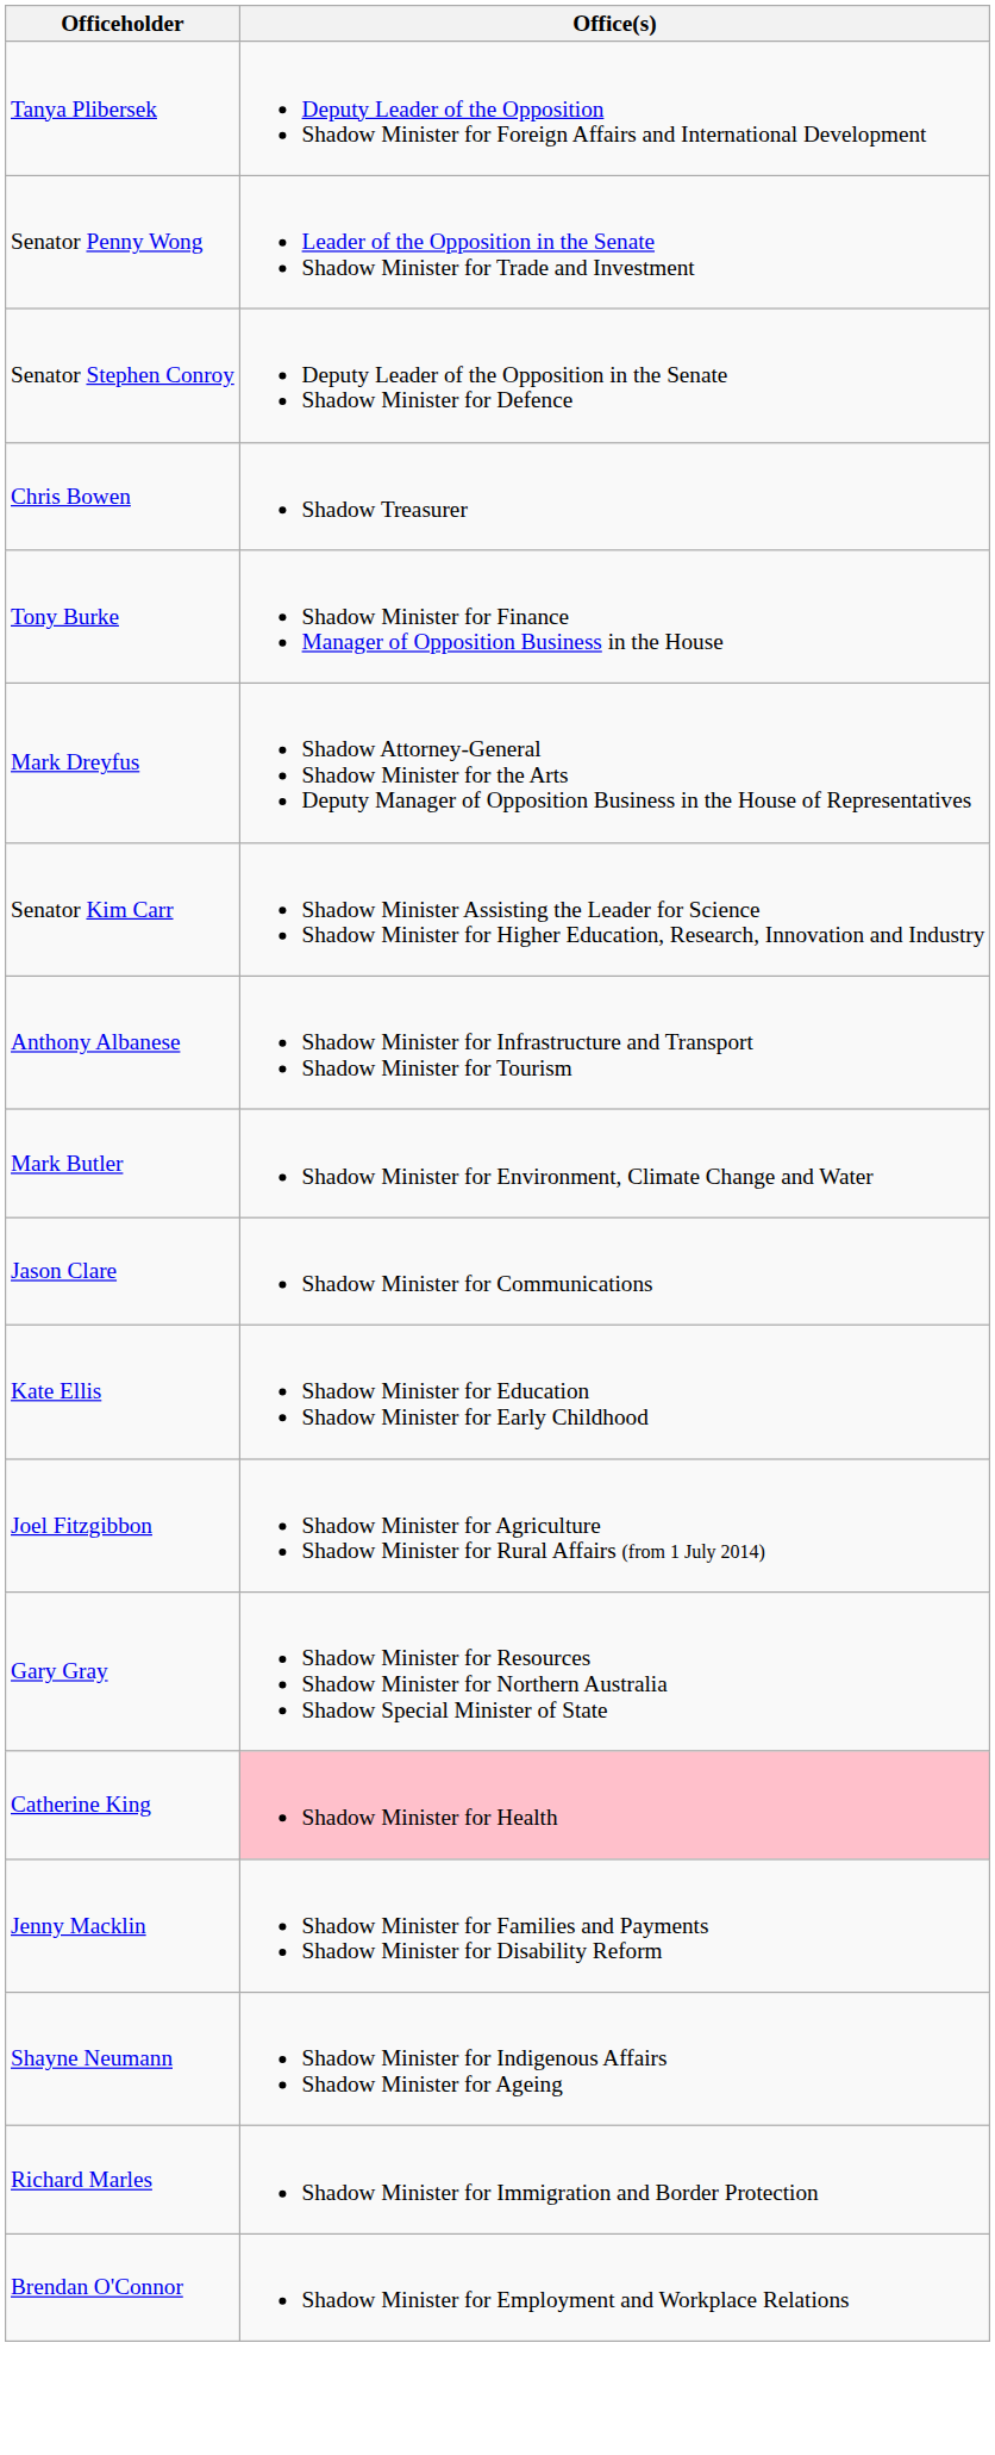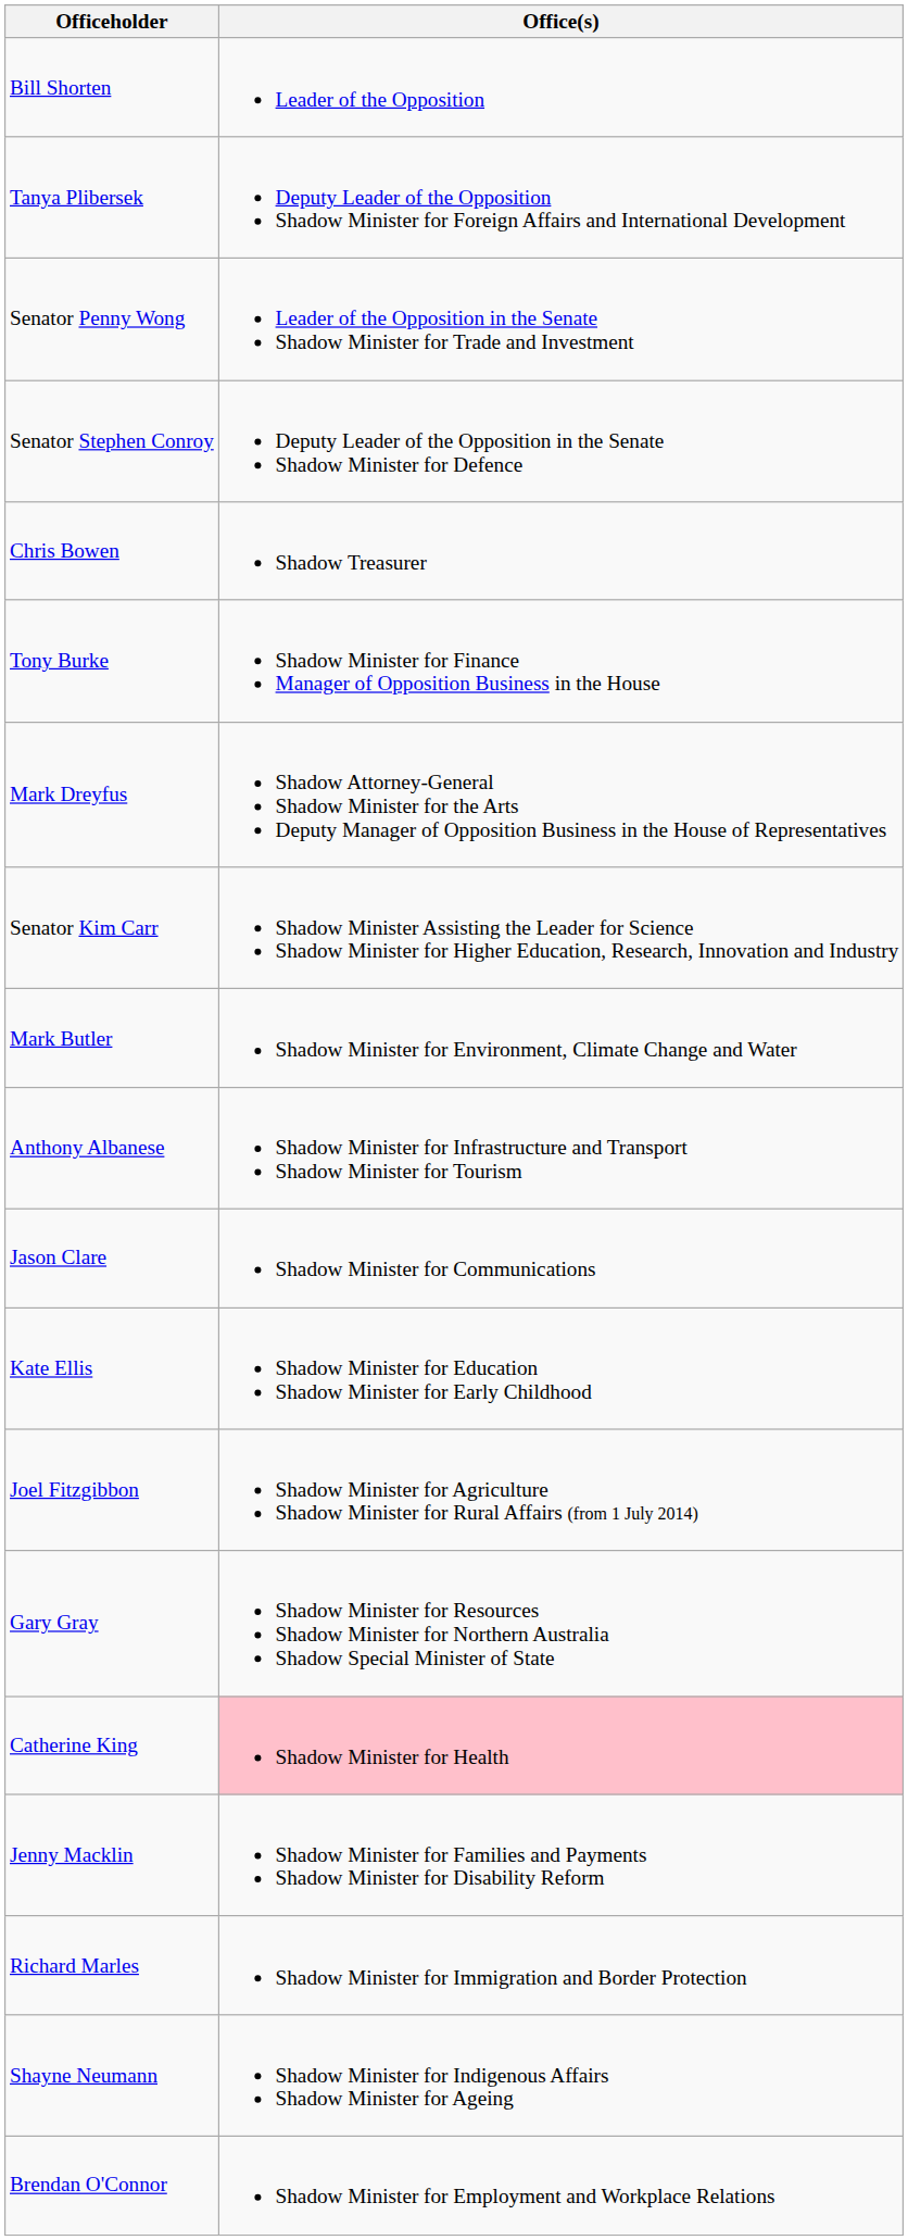 <table class="wikitable">
 <tr>
 <th>Officeholder</th>
 <th>Office(s)</th>
+</tr>
+<tr>
+<td><a href='#'>Bill Shorten</a> </td>
+<td><br><ul><li><a href='#'>Leader of the Opposition</a></li></ul></td>
 </tr>
 <tr>
 <td><a href='#'>Tanya Plibersek</a> </td>
 <td><br><ul><li><a href='#'>Deputy Leader of the Opposition</a></li><li>Shadow Minister for Foreign Affairs and International Development</li></ul></td>
 </tr>
 <tr>
 <td>Senator <a href='#'>Penny Wong</a></td>
 <td><br><ul><li><a href='#'>Leader of the Opposition in the Senate</a></li><li>Shadow Minister for Trade and Investment</li></ul></td>
 </tr>
 <tr>
 <td>Senator <a href='#'>Stephen Conroy</a></td>
 <td><br><ul><li>Deputy Leader of the Opposition in the Senate</li><li>Shadow Minister for Defence</li></ul></td>
 </tr>
 <tr>
 <td><a href='#'>Chris Bowen</a> </td>
 <td><br><ul><li>Shadow Treasurer</li></ul></td>
 </tr>
 <tr>
 <td><a href='#'>Tony Burke</a> </td>
 <td><br><ul><li>Shadow Minister for Finance</li><li><a href='#'>Manager of Opposition Business</a> in the House</li></ul></td>
 </tr>
 <tr>
 <td><a href='#'>Mark Dreyfus</a> </td>
 <td><br><ul><li>Shadow Attorney-General</li><li>Shadow Minister for the Arts</li><li>Deputy Manager of Opposition Business in the House of Representatives</li></ul></td>
 </tr>
 <tr>
 <td>Senator <a href='#'>Kim Carr</a></td>
 <td><br><ul><li>Shadow Minister Assisting the Leader for Science</li><li>Shadow Minister for Higher Education, Research, Innovation and Industry</li></ul></td>
 </tr>
 <tr>
+<td><a href='#'>Mark Butler</a> </td>
+<td><br><ul><li>Shadow Minister for Environment, Climate Change and Water</li></ul></td>
+</tr>
+<tr>
 <td><a href='#'>Anthony Albanese</a> </td>
 <td><br><ul><li>Shadow Minister for Infrastructure and Transport</li><li>Shadow Minister for Tourism</li></ul></td>
-</tr>
-<tr>
-<td><a href='#'>Mark Butler</a> </td>
-<td><br><ul><li>Shadow Minister for Environment, Climate Change and Water</li></ul></td>
 </tr>
 <tr>
 <td><a href='#'>Jason Clare</a> </td>
 <td><br><ul><li>Shadow Minister for Communications</li></ul></td>
 </tr>
 <tr>
 <td><a href='#'>Kate Ellis</a> </td>
 <td><br><ul><li>Shadow Minister for Education</li><li>Shadow Minister for Early Childhood</li></ul></td>
 </tr>
 <tr>
 <td><a href='#'>Joel Fitzgibbon</a> </td>
 <td><br><ul><li>Shadow Minister for Agriculture</li><li>Shadow Minister for Rural Affairs <small>(from 1 July 2014)</small></li></ul></td>
 </tr>
 <tr>
 <td><a href='#'>Gary Gray</a> </td>
 <td><br><ul><li>Shadow Minister for Resources</li><li>Shadow Minister for Northern Australia</li><li>Shadow Special Minister of State</li></ul></td>
 </tr>
 <tr>
 <td><a href='#'>Catherine King</a> </td>
 <td style="background: pink;"><br><ul><li>Shadow Minister for Health</li></ul></td>
 </tr>
 <tr>
 <td><a href='#'>Jenny Macklin</a> </td>
 <td><br><ul><li>Shadow Minister for Families and Payments</li><li>Shadow Minister for Disability Reform</li></ul></td>
 </tr>
 <tr>
+<td><a href='#'>Richard Marles</a> </td>
+<td><br><ul><li>Shadow Minister for Immigration and Border Protection</li></ul></td>
+</tr>
+<tr>
 <td><a href='#'>Shayne Neumann</a> </td>
 <td><br><ul><li>Shadow Minister for Indigenous Affairs</li><li>Shadow Minister for Ageing</li></ul></td>
-</tr>
-<tr>
-<td><a href='#'>Richard Marles</a> </td>
-<td><br><ul><li>Shadow Minister for Immigration and Border Protection</li></ul></td>
 </tr>
 <tr>
 <td><a href='#'>Brendan O'Connor</a> </td>
 <td><br><ul><li>Shadow Minister for Employment and Workplace Relations</li></ul></td>
 </tr>
 </table>
